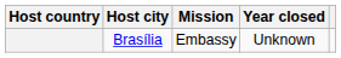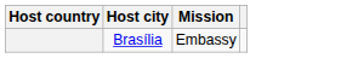 <table class="wikitable plainrowheaders" style="text-align:center;">
 <tr>
 <th scope="col">Host country</th>
 <th scope="col">Host city</th>
 <th scope="col">Mission</th>
-<th scope="col">Year closed</th>
 <th scope="col"></th>
 </tr>
 <tr>
 <th scope="row"></th>
 <td><a href='#'>Brasília</a></td>
 <td>Embassy</td>
-<td>Unknown</td>
 <td></td>
 </tr>
 </table>
